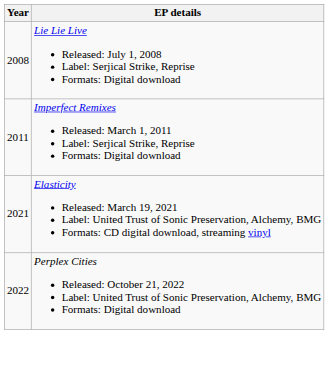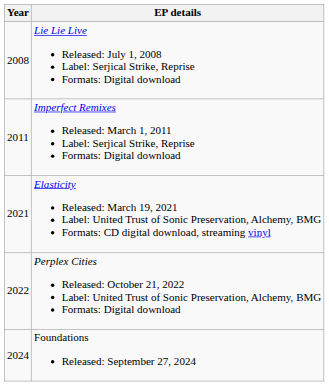 <table class="wikitable">
 <tr>
 <th>Year</th>
 <th>EP details</th>
 </tr>
 <tr>
 <td align="center">2008</td>
 <td><em><a href='#'>Lie Lie Live</a></em><br><ul><li>Released: July 1, 2008</li><li>Label: Serjical Strike, Reprise</li><li>Formats: Digital download</li></ul></td>
 </tr>
 <tr>
 <td align="center">2011</td>
 <td><em><a href='#'>Imperfect Remixes</a></em><br><ul><li>Released: March 1, 2011</li><li>Label: Serjical Strike, Reprise</li><li>Formats: Digital download</li></ul></td>
 </tr>
 <tr>
 <td align="center">2021</td>
 <td><em><a href='#'>Elasticity</a></em><br><ul><li>Released: March 19, 2021</li><li>Label: United Trust of Sonic Preservation, Alchemy, BMG</li><li>Formats: CD digital download, streaming <a href='#'>vinyl</a></li></ul></td>
 </tr>
 <tr>
 <td align="center">2022</td>
 <td><em>Perplex Cities</em><br><ul><li>Released: October 21, 2022</li><li>Label: United Trust of Sonic Preservation, Alchemy, BMG</li><li>Formats: Digital download</li></ul></td>
 </tr>
+<tr>
+<td>2024</td>
+<td>Foundations<br><ul><li>Released: September 27, 2024</li></ul></td>
+</tr>
 </table>
